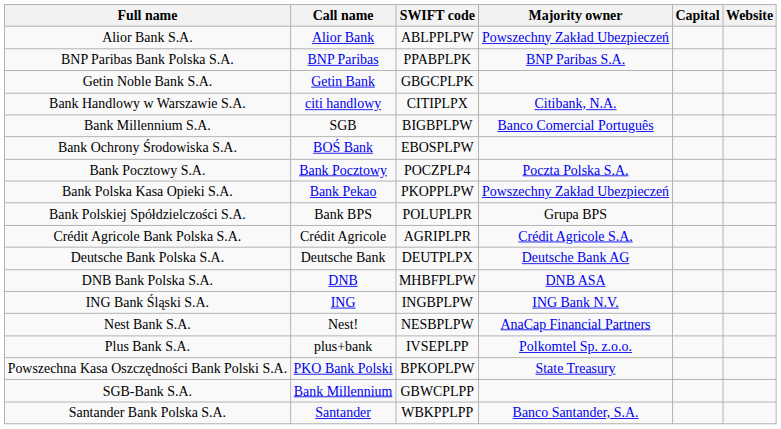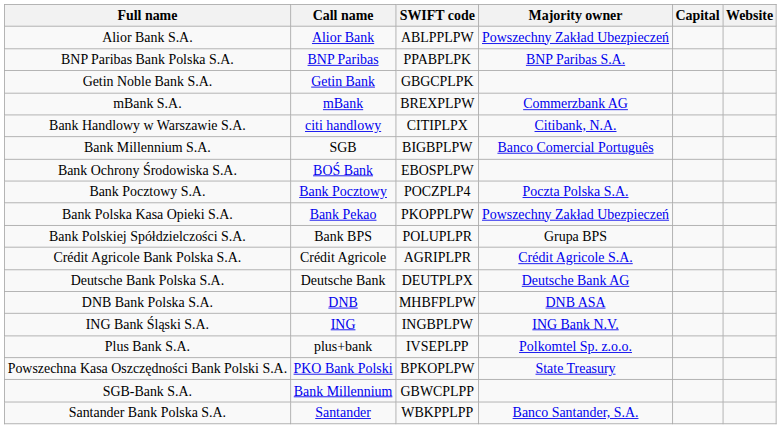 <table class="wikitable sortable" style="text-align:center">
 <tr>
 <th>Full name</th>
 <th>Call name</th>
 <th>SWIFT code</th>
 <th>Majority owner</th>
 <th>Capital</th>
 <th>Website</th>
 </tr>
 <tr>
 <td>Alior Bank S.A.</td>
 <td><a href='#'>Alior Bank</a></td>
 <td>ABLPPLPW</td>
 <td><a href='#'>Powszechny Zakład Ubezpieczeń</a></td>
 <td></td>
 <td></td>
 </tr>
 <tr>
 <td>BNP Paribas Bank Polska S.A.</td>
 <td><a href='#'>BNP Paribas</a></td>
 <td>PPABPLPK</td>
 <td><a href='#'>BNP Paribas S.A.</a></td>
 <td></td>
 <td></td>
 </tr>
 <tr>
 <td>Getin Noble Bank S.A.</td>
 <td><a href='#'>Getin Bank</a></td>
 <td>GBGCPLPK</td>
 <td></td>
+<td></td>
+<td></td>
+</tr>
+<tr>
+<td>mBank S.A.</td>
+<td><a href='#'>mBank</a></td>
+<td>BREXPLPW</td>
+<td><a href='#'>Commerzbank AG</a></td>
 <td></td>
 <td></td>
 </tr>
 <tr>
 <td>Bank Handlowy w Warszawie S.A.</td>
 <td><a href='#'>citi handlowy</a></td>
 <td>CITIPLPX</td>
 <td><a href='#'>Citibank, N.A.</a></td>
 <td></td>
 <td></td>
 </tr>
 <tr>
 <td>Bank Millennium S.A.</td>
 <td>SGB</td>
 <td>BIGBPLPW</td>
 <td><a href='#'>Banco Comercial Português</a></td>
 <td></td>
 <td></td>
 </tr>
 <tr>
 <td>Bank Ochrony Środowiska S.A.</td>
 <td><a href='#'>BOŚ Bank</a></td>
 <td>EBOSPLPW</td>
 <td></td>
 <td></td>
 <td></td>
 </tr>
 <tr>
 <td>Bank Pocztowy S.A.</td>
 <td><a href='#'>Bank Pocztowy</a></td>
 <td>POCZPLP4</td>
 <td><a href='#'>Poczta Polska S.A.</a></td>
 <td></td>
 <td></td>
 </tr>
 <tr>
 <td>Bank Polska Kasa Opieki S.A.</td>
 <td><a href='#'>Bank Pekao</a></td>
 <td>PKOPPLPW</td>
 <td><a href='#'>Powszechny Zakład Ubezpieczeń</a></td>
 <td></td>
 <td></td>
 </tr>
 <tr>
 <td>Bank Polskiej Spółdzielczości S.A.</td>
 <td>Bank BPS</td>
 <td>POLUPLPR</td>
 <td>Grupa BPS</td>
 <td></td>
 <td></td>
 </tr>
 <tr>
 <td>Crédit Agricole Bank Polska S.A.</td>
 <td>Crédit Agricole</td>
 <td>AGRIPLPR</td>
 <td><a href='#'>Crédit Agricole S.A.</a></td>
 <td></td>
 <td></td>
 </tr>
 <tr>
 <td>Deutsche Bank Polska S.A.</td>
 <td>Deutsche Bank</td>
 <td>DEUTPLPX</td>
 <td><a href='#'>Deutsche Bank AG</a></td>
 <td></td>
 <td></td>
 </tr>
 <tr>
 <td>DNB Bank Polska S.A.</td>
 <td><a href='#'>DNB</a></td>
 <td>MHBFPLPW</td>
 <td><a href='#'>DNB ASA</a></td>
 <td></td>
 <td></td>
 </tr>
 <tr>
 <td>ING Bank Śląski S.A.</td>
 <td><a href='#'>ING</a></td>
 <td>INGBPLPW</td>
 <td><a href='#'>ING Bank N.V.</a></td>
 <td></td>
 <td></td>
 </tr>
 <tr>
-<td>Nest Bank S.A.</td>
-<td>Nest!</td>
-<td>NESBPLPW</td>
-<td><a href='#'>AnaCap Financial Partners</a></td>
-<td></td>
-<td></td>
-</tr>
-<tr>
 <td>Plus Bank S.A.</td>
 <td>plus+bank</td>
 <td>IVSEPLPP</td>
 <td><a href='#'>Polkomtel Sp. z.o.o.</a></td>
 <td></td>
 <td></td>
 </tr>
 <tr>
 <td>Powszechna Kasa Oszczędności Bank Polski S.A.</td>
 <td><a href='#'>PKO Bank Polski</a></td>
 <td>BPKOPLPW</td>
 <td><a href='#'>State Treasury</a></td>
 <td></td>
 <td></td>
 </tr>
 <tr>
 <td>SGB-Bank S.A.</td>
 <td><a href='#'>Bank Millennium</a></td>
 <td>GBWCPLPP</td>
 <td></td>
 <td></td>
 <td></td>
 </tr>
 <tr>
 <td>Santander Bank Polska S.A.</td>
 <td><a href='#'>Santander</a></td>
 <td>WBKPPLPP</td>
 <td><a href='#'>Banco Santander, S.A.</a></td>
 <td></td>
 <td></td>
 </tr>
 </table>
